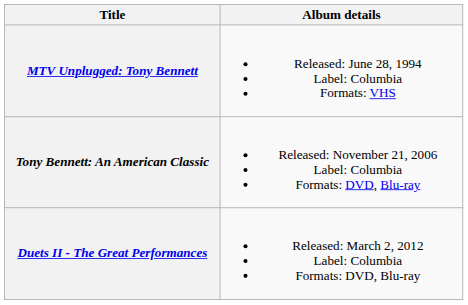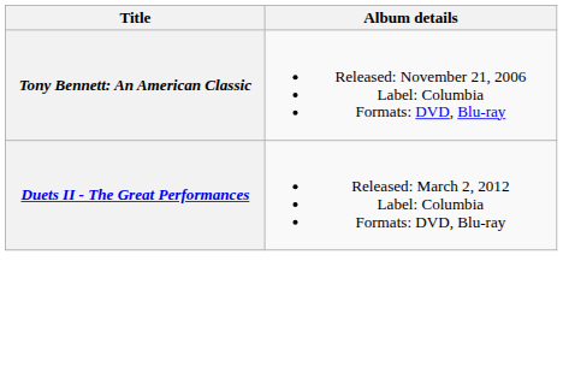 <table class="wikitable plainrowheaders" style="text-align:center;">
 <tr>
 <th scope="col" style="width:16em;">Title</th>
 <th scope="col" style="width:18em;">Album details</th>
-</tr>
-<tr>
-<th scope="row"><em><a href='#'>MTV Unplugged: Tony Bennett</a></em></th>
-<td><br><ul><li>Released: June 28, 1994</li><li>Label: Columbia</li><li>Formats: <a href='#'>VHS</a></li></ul></td>
 </tr>
 <tr>
 <th scope="row"><em>Tony Bennett: An American Classic</em></th>
 <td><br><ul><li>Released: November 21, 2006</li><li>Label: Columbia</li><li>Formats: <a href='#'>DVD</a>, <a href='#'>Blu-ray</a></li></ul></td>
 </tr>
 <tr>
 <th scope="row"><em><a href='#'>Duets II - The Great Performances</a></em></th>
 <td><br><ul><li>Released: March 2, 2012</li><li>Label: Columbia</li><li>Formats: DVD, Blu-ray</li></ul></td>
 </tr>
 </table>
